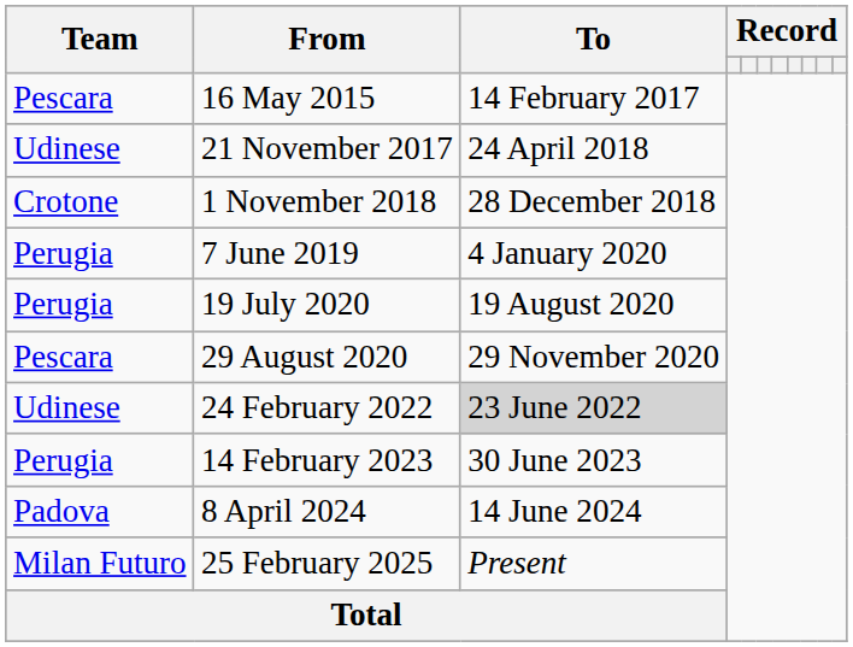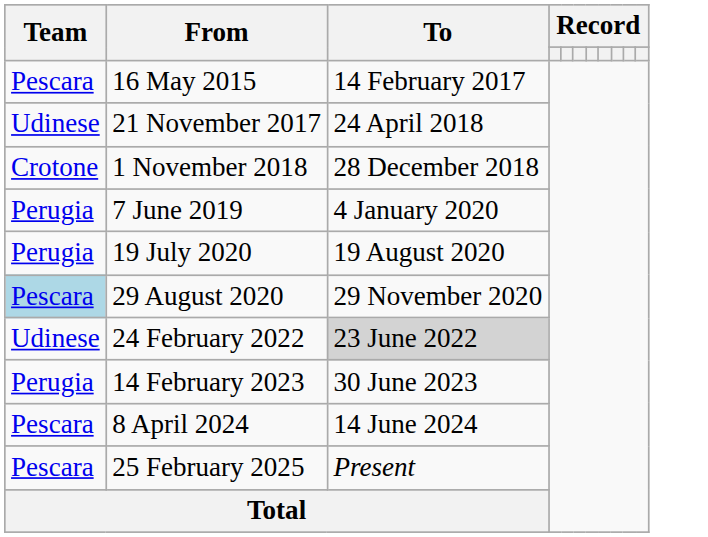 <table class=wikitable style="text-align: center">
 <tr>
 <th rowspan="2">Team</th>
 <th rowspan="2">From</th>
 <th rowspan="2">To</th>
 <th colspan="8">Record</th>
 </tr>
 <tr>
 <th></th>
 <th></th>
 <th></th>
 <th></th>
 <th></th>
 <th></th>
 <th></th>
 <th></th>
 </tr>
 <tr>
 <td align=left><a href='#'>Pescara</a></td>
 <td align=left>16 May 2015</td>
 <td align=left>14 February 2017<br></td>
 </tr>
 <tr>
 <td align=left><a href='#'>Udinese</a></td>
 <td align=left>21 November 2017</td>
 <td align=left>24 April 2018<br></td>
 </tr>
 <tr>
 <td align=left><a href='#'>Crotone</a></td>
 <td align=left>1 November 2018</td>
 <td align=left>28 December 2018<br></td>
 </tr>
 <tr>
 <td align=left><a href='#'>Perugia</a></td>
 <td align=left>7 June 2019</td>
 <td align=left>4 January 2020<br></td>
 </tr>
 <tr>
 <td align=left><a href='#'>Perugia</a></td>
 <td align=left>19 July 2020</td>
 <td align=left>19 August 2020<br></td>
 </tr>
 <tr>
-<td align=left><a href='#'>Pescara</a></td>
+<td align=left style="background: lightblue;"><a href='#'>Pescara</a></td>
 <td align=left>29 August 2020</td>
 <td align=left>29 November 2020<br></td>
 </tr>
 <tr>
 <td align=left><a href='#'>Udinese</a></td>
 <td align=left>24 February 2022</td>
 <td align=left style="background: lightgrey;">23 June 2022<br></td>
 </tr>
 <tr>
 <td align=left><a href='#'>Perugia</a></td>
 <td align=left>14 February 2023</td>
 <td align=left>30 June 2023<br></td>
 </tr>
 <tr>
-<td align=left><a href='#'>Padova</a></td>
+<td align=left><a href='#'>Pescara</a></td>
 <td align=left>8 April 2024</td>
 <td align=left>14 June 2024<br></td>
 </tr>
 <tr>
-<td align=left><a href='#'>Milan Futuro</a></td>
+<td align=left><a href='#'>Pescara</a></td>
 <td align=left>25 February 2025</td>
 <td align=left><em>Present</em><br></td>
 </tr>
 <tr>
 <th colspan=3>Total<br></th>
 </tr>
 </table>
